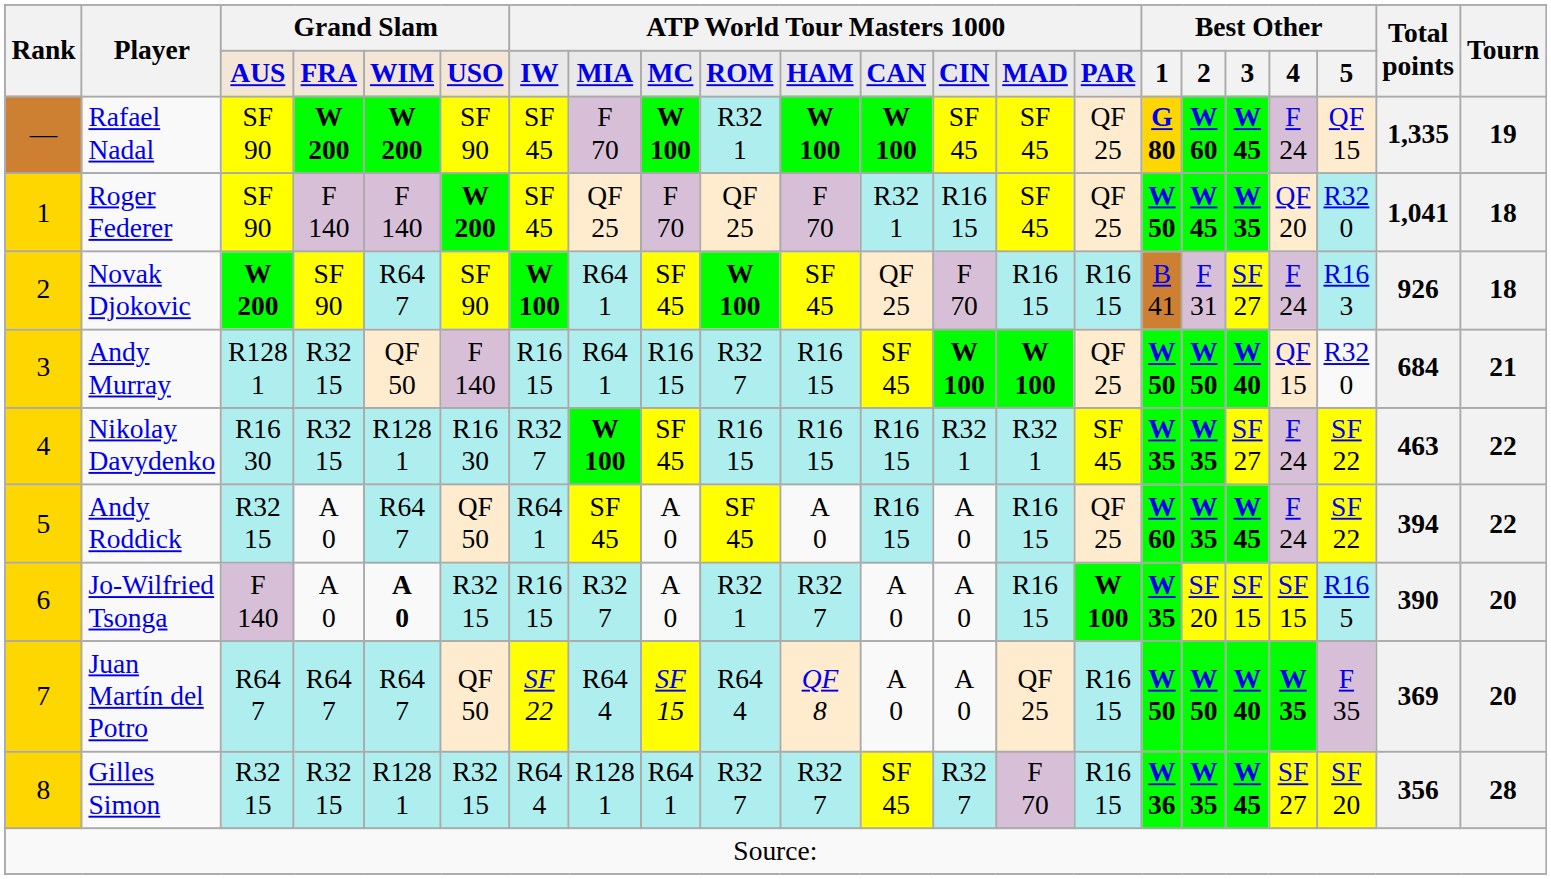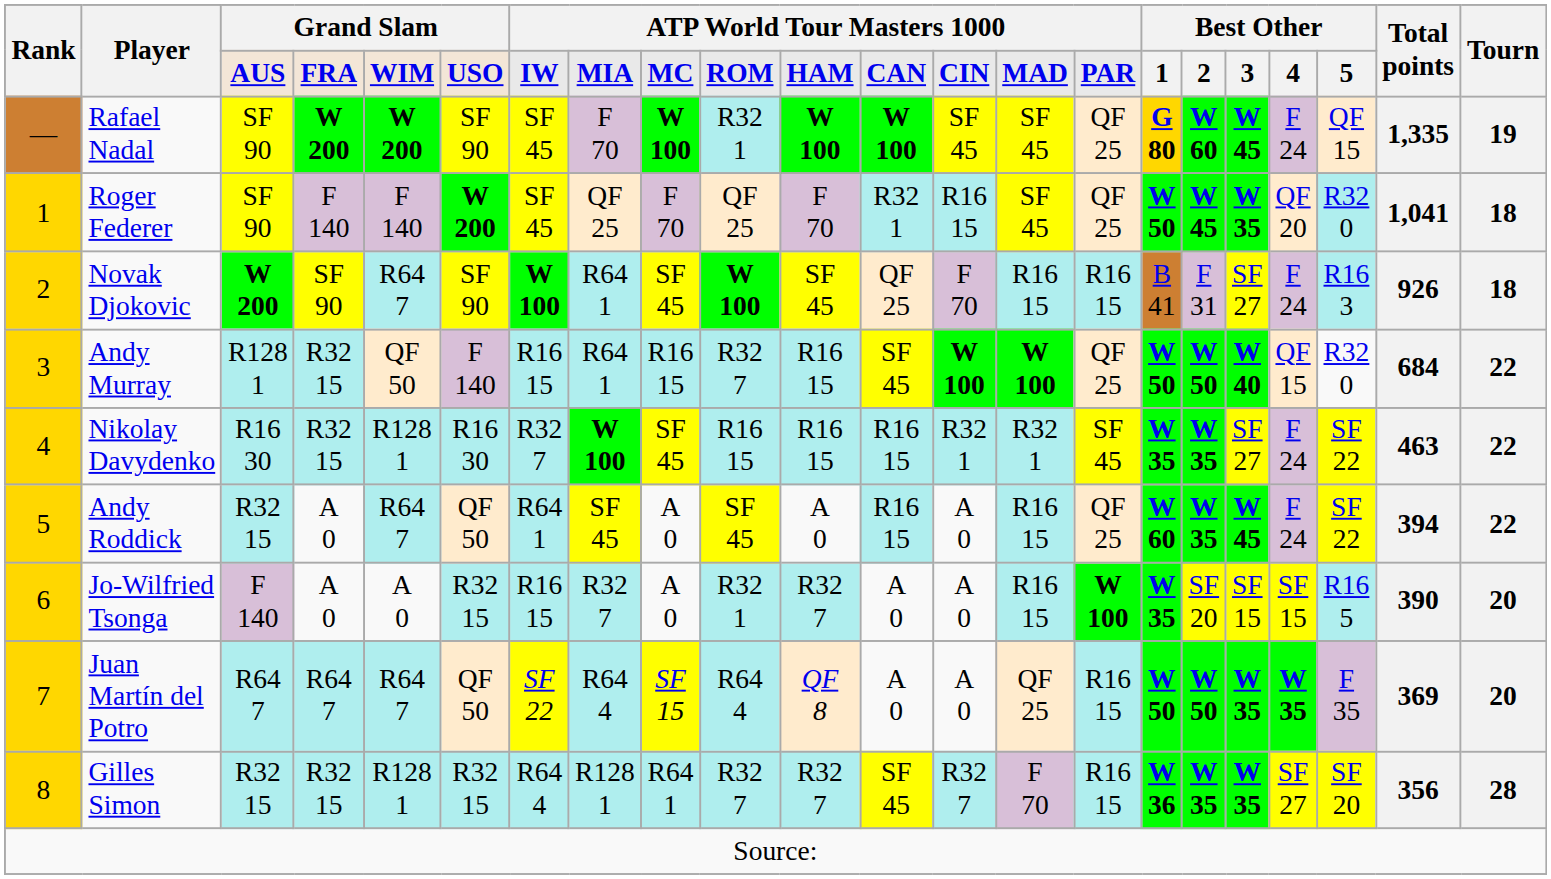 <table class=wikitable style=font-size:90%;text-align:center>
 <tr>
 <th rowspan=2>Rank</th>
 <th rowspan="2">Player</th>
 <th colspan=4>Grand Slam</th>
 <th colspan=9>ATP World Tour Masters 1000</th>
 <th colspan=5>Best Other</th>
 <th rowspan=2>Total points</th>
 <th rowspan=2>Tourn</th>
 </tr>
 <tr>
 <td style="background:#f3e6d7; width:30px;"><strong><a href='#'>AUS</a></strong></td>
 <td style="background:#f3e6d7; width:30px;"><strong><a href='#'>FRA</a></strong></td>
 <td style="background:#f3e6d7; width:30px;"><strong><a href='#'>WIM</a></strong></td>
 <td style="background:#f3e6d7; width:30px;"><strong><a href='#'>USO</a></strong></td>
 <td style="background:#e9e9e9; width:30px;"><strong><a href='#'>IW</a></strong></td>
 <td style="background:#e9e9e9; width:30px;"><strong><a href='#'>MIA</a></strong></td>
 <td style="background:#e9e9e9; width:30px;"><strong><a href='#'>MC</a></strong></td>
 <td style="background:#e9e9e9; width:30px;"><strong><a href='#'>ROM</a></strong></td>
 <td style="background:#e9e9e9; width:30px;"><strong><a href='#'>HAM</a></strong></td>
 <td style="background:#e9e9e9; width:30px;"><strong><a href='#'>CAN</a></strong></td>
 <td style="background:#e9e9e9; width:30px;"><strong><a href='#'>CIN</a></strong></td>
 <td style="background:#e9e9e9; width:30px;"><strong><a href='#'>MAD</a></strong></td>
 <td style="background:#e9e9e9; width:30px;"><strong><a href='#'>PAR</a></strong></td>
 <th width=30>1</th>
 <th width=30>2</th>
 <th width=30>3</th>
 <th width=30>4</th>
 <th width=30>5</th>
 </tr>
 <tr>
 <td bgcolor=#cd7f32>—</td>
 <td align="left"> <a href='#'>Rafael Nadal</a></td>
 <td bgcolor=yellow>SF<br>90</td>
 <td bgcolor=lime><strong>W</strong><br><strong>200</strong></td>
 <td bgcolor=lime><strong>W</strong><br><strong>200</strong></td>
 <td bgcolor=yellow>SF<br>90</td>
 <td bgcolor=yellow>SF<br>45</td>
 <td bgcolor=thistle>F<br>70</td>
 <td bgcolor=lime><strong>W</strong><br><strong>100</strong></td>
 <td bgcolor=#afeeee>R32<br>1</td>
 <td bgcolor=lime><strong>W</strong><br><strong>100</strong></td>
 <td bgcolor=lime><strong>W</strong><br><strong>100</strong></td>
 <td bgcolor=yellow>SF<br>45</td>
 <td bgcolor=yellow>SF<br>45</td>
 <td bgcolor=#ffebcd>QF<br>25</td>
 <td bgcolor=gold><a href='#'><strong>G</strong></a><br><strong>80</strong></td>
 <td bgcolor=lime><a href='#'><strong>W</strong></a><br><strong>60</strong></td>
 <td bgcolor=lime><a href='#'><strong>W</strong></a><br><strong>45</strong></td>
 <td bgcolor=thistle><a href='#'>F</a><br>24</td>
 <td bgcolor=#ffebcd><a href='#'>QF</a><br>15</td>
 <th>1,335</th>
 <th>19</th>
 </tr>
 <tr>
 <td bgcolor=gold>1</td>
 <td align="left"> <a href='#'>Roger Federer</a></td>
 <td bgcolor=yellow>SF<br>90</td>
 <td bgcolor=thistle>F<br>140</td>
 <td bgcolor=thistle>F<br>140</td>
 <td bgcolor=lime><strong>W</strong><br><strong>200</strong></td>
 <td bgcolor=yellow>SF<br>45</td>
 <td bgcolor=#ffebcd>QF<br>25</td>
 <td bgcolor=thistle>F<br>70</td>
 <td bgcolor=#ffebcd>QF<br>25</td>
 <td bgcolor=thistle>F<br>70</td>
 <td bgcolor=#afeeee>R32<br>1</td>
 <td bgcolor=#afeeee>R16<br>15</td>
 <td bgcolor=yellow>SF<br>45</td>
 <td bgcolor=#ffebcd>QF<br>25</td>
 <td bgcolor=lime><a href='#'><strong>W</strong></a><br><strong>50</strong></td>
 <td bgcolor=lime><a href='#'><strong>W</strong></a><br><strong>45</strong></td>
 <td bgcolor=lime><a href='#'><strong>W</strong></a><br><strong>35</strong></td>
 <td bgcolor=#ffebcd><a href='#'>QF</a><br>20</td>
 <td bgcolor=#afeeee><a href='#'>R32</a><br>0</td>
 <th>1,041</th>
 <th>18</th>
 </tr>
 <tr>
 <td bgcolor=gold>2</td>
 <td align="left"> <a href='#'>Novak Djokovic</a></td>
 <td bgcolor=lime><strong>W</strong><br><strong>200</strong></td>
 <td bgcolor=yellow>SF<br>90</td>
 <td bgcolor=#afeeee>R64<br>7</td>
 <td bgcolor=yellow>SF<br>90</td>
 <td bgcolor=lime><strong>W</strong><br><strong>100</strong></td>
 <td bgcolor=#afeeee>R64<br>1</td>
 <td bgcolor=yellow>SF<br>45</td>
 <td bgcolor=lime><strong>W</strong><br><strong>100</strong></td>
 <td bgcolor=yellow>SF<br>45</td>
 <td bgcolor=#ffebcd>QF<br>25</td>
 <td bgcolor=thistle>F<br>70</td>
 <td bgcolor=#afeeee>R16<br>15</td>
 <td bgcolor=#afeeee>R16<br>15</td>
 <td bgcolor=#CD7F32><a href='#'>B</a><br>41</td>
 <td bgcolor=thistle><a href='#'>F</a><br>31</td>
 <td bgcolor=yellow><a href='#'>SF</a><br>27</td>
 <td bgcolor=thistle><a href='#'>F</a><br>24</td>
 <td bgcolor=#afeeee><a href='#'>R16</a><br>3</td>
 <th>926</th>
 <th>18</th>
 </tr>
 <tr>
 <td bgcolor=gold>3</td>
 <td align="left"> <a href='#'>Andy Murray</a></td>
 <td bgcolor=#afeeee>R128<br>1</td>
 <td bgcolor=#afeeee>R32<br>15</td>
 <td bgcolor=#ffebcd>QF<br>50</td>
 <td bgcolor=thistle>F<br>140</td>
 <td bgcolor=#afeeee>R16<br>15</td>
 <td bgcolor=#afeeee>R64<br>1</td>
 <td bgcolor=#afeeee>R16<br>15</td>
 <td bgcolor=#afeeee>R32<br>7</td>
 <td bgcolor=#afeeee>R16<br>15</td>
 <td bgcolor=yellow>SF<br>45</td>
 <td bgcolor=lime><strong>W</strong><br><strong>100</strong></td>
 <td bgcolor=lime><strong>W</strong><br><strong>100</strong></td>
 <td bgcolor=#ffebcd>QF<br>25</td>
 <td bgcolor=lime><a href='#'><strong>W</strong></a><br><strong>50</strong></td>
 <td bgcolor=lime><a href='#'><strong>W</strong></a><br><strong>50</strong></td>
 <td bgcolor=lime><a href='#'><strong>W</strong></a><br><strong>40</strong></td>
 <td bgcolor=#ffebcd><a href='#'>QF</a><br>15</td>
 <td bgcolor=><a href='#'>R32</a><br>0</td>
 <th>684</th>
-<th>21</th>
+<th>22</th>
 </tr>
 <tr>
 <td bgcolor=gold>4</td>
 <td align="left"> <a href='#'>Nikolay Davydenko</a></td>
 <td bgcolor=#afeeee>R16<br>30</td>
 <td bgcolor=#afeeee>R32<br>15</td>
 <td bgcolor=#afeeee>R128<br>1</td>
 <td bgcolor=#afeeee>R16<br>30</td>
 <td bgcolor=#afeeee>R32<br>7</td>
 <td bgcolor=lime><strong>W</strong><br><strong>100</strong></td>
 <td bgcolor=yellow>SF<br>45</td>
 <td bgcolor=#afeeee>R16<br>15</td>
 <td bgcolor=#afeeee>R16<br>15</td>
 <td bgcolor=#afeeee>R16<br>15</td>
 <td bgcolor=#afeeee>R32<br>1</td>
 <td bgcolor=#afeeee>R32<br>1</td>
 <td bgcolor=yellow>SF<br>45</td>
 <td bgcolor=lime><a href='#'><strong>W</strong></a><br><strong>35</strong></td>
 <td bgcolor=lime><a href='#'><strong>W</strong></a><br><strong>35</strong></td>
 <td bgcolor=yellow><a href='#'>SF</a><br>27</td>
 <td bgcolor=thistle><a href='#'>F</a><br>24</td>
 <td bgcolor=yellow><a href='#'>SF</a><br>22</td>
 <th>463</th>
 <th>22</th>
 </tr>
 <tr>
 <td bgcolor=gold>5</td>
 <td align="left"> <a href='#'>Andy Roddick</a></td>
 <td bgcolor=#afeeee>R32<br>15</td>
 <td>A<br>0</td>
 <td bgcolor=#afeeee>R64<br>7</td>
 <td bgcolor=#ffebcd>QF<br>50</td>
 <td bgcolor=#afeeee>R64<br>1</td>
 <td bgcolor=yellow>SF<br>45</td>
 <td>A<br>0</td>
 <td bgcolor=yellow>SF<br>45</td>
 <td>A<br>0</td>
 <td bgcolor=#afeeee>R16<br>15</td>
 <td>A<br>0</td>
 <td bgcolor=#afeeee>R16<br>15</td>
 <td bgcolor=#ffebcd>QF<br>25</td>
 <td bgcolor=lime><a href='#'><strong>W</strong></a><br><strong>60</strong></td>
 <td bgcolor=lime><a href='#'><strong>W</strong></a><br><strong>35</strong></td>
 <td bgcolor=lime><a href='#'><strong>W</strong></a><br><strong>45</strong></td>
 <td bgcolor=thistle><a href='#'>F</a><br>24</td>
 <td bgcolor=yellow><a href='#'>SF</a><br>22</td>
 <th>394</th>
 <th>22</th>
 </tr>
 <tr>
 <td bgcolor=gold>6</td>
 <td align="left"> <a href='#'>Jo-Wilfried Tsonga</a></td>
 <td bgcolor=thistle>F<br>140</td>
 <td>A<br>0</td>
-<td><strong>A<br>0</strong></td>
+<td>A<br>0</td>
 <td bgcolor=#afeeee>R32<br>15</td>
 <td bgcolor=#afeeee>R16<br>15</td>
 <td bgcolor=#afeeee>R32<br>7</td>
 <td>A<br>0</td>
 <td bgcolor=#afeeee>R32<br>1</td>
 <td bgcolor=#afeeee>R32<br>7</td>
 <td>A<br>0</td>
 <td>A<br>0</td>
 <td bgcolor=#afeeee>R16<br>15</td>
 <td bgcolor=lime><strong>W</strong><br><strong>100</strong></td>
 <td bgcolor=lime><a href='#'><strong>W</strong></a><br><strong>35</strong></td>
 <td bgcolor=yellow><a href='#'>SF</a><br>20</td>
 <td bgcolor=yellow><a href='#'>SF</a><br>15</td>
 <td bgcolor=yellow><a href='#'>SF</a><br>15</td>
 <td bgcolor=#afeeee><a href='#'>R16</a><br>5</td>
 <th>390</th>
 <th>20</th>
 </tr>
 <tr>
 <td bgcolor=gold>7</td>
 <td align="left"> <a href='#'>Juan Martín del Potro</a></td>
 <td bgcolor=#afeeee>R64<br>7</td>
 <td bgcolor=#afeeee>R64<br>7</td>
 <td bgcolor=#afeeee>R64<br>7</td>
 <td bgcolor=#ffebcd>QF<br>50</td>
 <td bgcolor=yellow><em><a href='#'>SF</a><br>22</em></td>
 <td bgcolor=#afeeee>R64<br>4</td>
 <td bgcolor=yellow><em><a href='#'>SF</a><br>15</em></td>
 <td bgcolor=#afeeee>R64<br>4</td>
 <td bgcolor=#ffebcd><em><a href='#'>QF</a><br>8</em></td>
 <td>A<br>0</td>
 <td>A<br>0</td>
 <td bgcolor=#ffebcd>QF<br>25</td>
 <td bgcolor=#afeeee>R16<br>15</td>
 <td bgcolor=lime><a href='#'><strong>W</strong></a><br><strong>50</strong></td>
 <td bgcolor=lime><a href='#'><strong>W</strong></a><br><strong>50</strong></td>
-<td bgcolor=lime><a href='#'><strong>W</strong></a><br><strong>40</strong></td>
+<td bgcolor=lime><a href='#'><strong>W</strong></a><br><strong>35</strong></td>
 <td bgcolor=lime><a href='#'><strong>W</strong></a><br><strong>35</strong></td>
 <td bgcolor=thistle><a href='#'>F</a><br>35</td>
 <th>369</th>
 <th>20</th>
 </tr>
 <tr>
 <td bgcolor=gold>8</td>
 <td align="left"> <a href='#'>Gilles Simon</a></td>
 <td bgcolor=#afeeee>R32<br>15</td>
 <td bgcolor=#afeeee>R32<br>15</td>
 <td bgcolor=#afeeee>R128<br>1</td>
 <td bgcolor=#afeeee>R32<br>15</td>
 <td bgcolor=#afeeee>R64<br>4</td>
 <td bgcolor=#afeeee>R128<br>1</td>
 <td bgcolor=#afeeee>R64<br>1</td>
 <td bgcolor=#afeeee>R32<br>7</td>
 <td bgcolor=#afeeee>R32<br>7</td>
 <td bgcolor=yellow>SF<br>45</td>
 <td bgcolor=#afeeee>R32<br>7</td>
 <td bgcolor=thistle>F<br>70</td>
 <td bgcolor=#afeeee>R16<br>15</td>
 <td bgcolor=lime><a href='#'><strong>W</strong></a><br><strong>36</strong></td>
 <td bgcolor=lime><a href='#'><strong>W</strong></a><br><strong>35</strong></td>
-<td bgcolor=lime><a href='#'><strong>W</strong></a><br><strong>45</strong></td>
+<td bgcolor=lime><a href='#'><strong>W</strong></a><br><strong>35</strong></td>
 <td bgcolor=yellow><a href='#'>SF</a><br>27</td>
 <td bgcolor=yellow><a href='#'>SF</a><br>20</td>
 <th>356</th>
 <th>28</th>
 </tr>
 <tr>
 <td colspan="22">Source:</td>
 </tr>
 </table>
